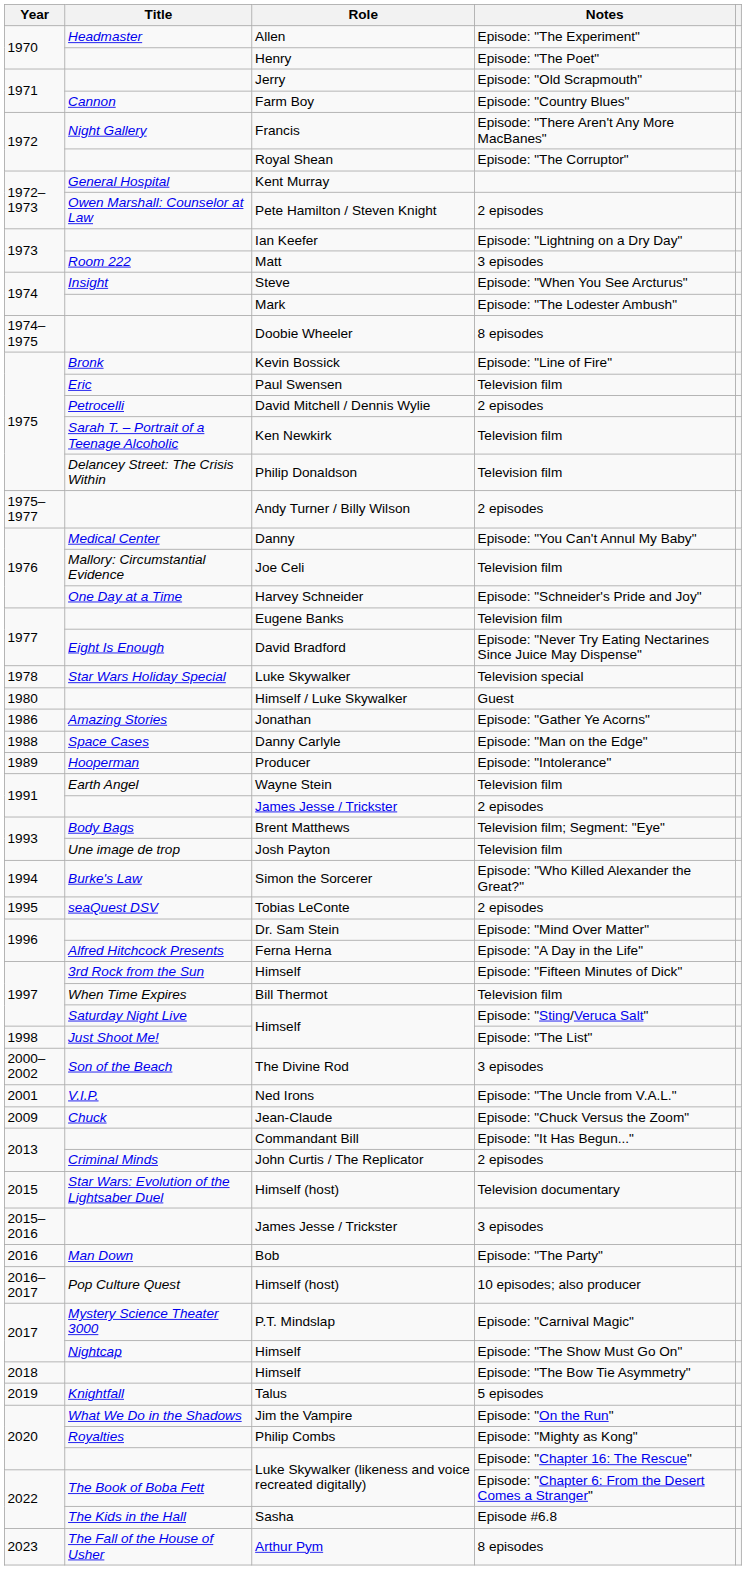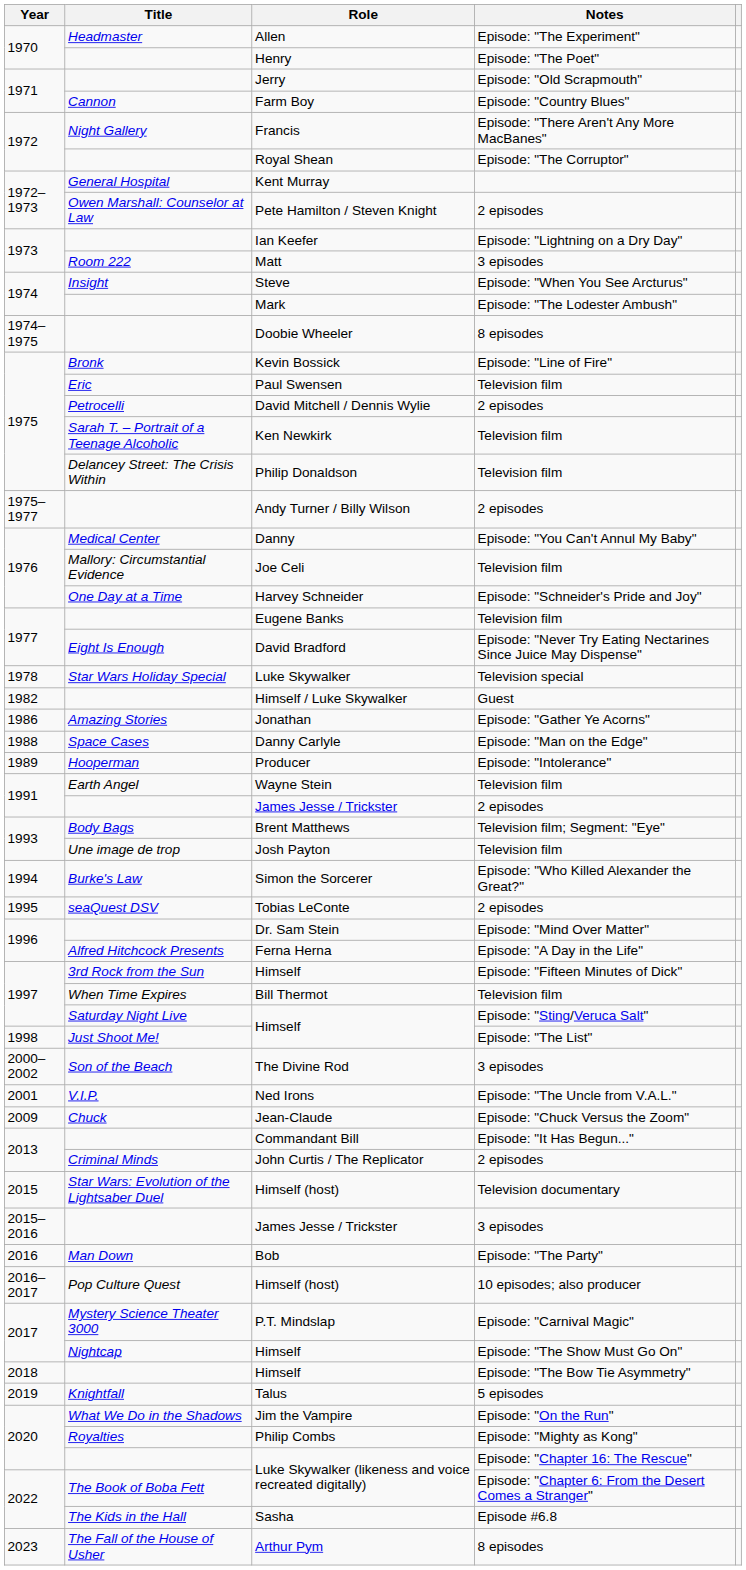 <table class="wikitable sortable plainrowheaders">
 <tr>
 <th scope="col">Year</th>
 <th scope="col">Title</th>
 <th scope="col">Role</th>
 <th scope="col" class="unsortable">Notes</th>
 <th scope="col" class="unsortable"></th>
 </tr>
 <tr>
 <td rowspan="2">1970</td>
 <td><em><a href='#'>Headmaster</a></em></td>
 <td>Allen</td>
 <td>Episode: "The Experiment"</td>
 <td></td>
 </tr>
 <tr>
 <td></td>
 <td>Henry</td>
 <td>Episode: "The Poet"</td>
 <td></td>
 </tr>
 <tr>
 <td rowspan="2">1971</td>
 <td></td>
 <td>Jerry</td>
 <td>Episode: "Old Scrapmouth"</td>
 <td></td>
 </tr>
 <tr>
 <td><em><a href='#'>Cannon</a></em></td>
 <td>Farm Boy</td>
 <td>Episode: "Country Blues"</td>
 <td></td>
 </tr>
 <tr>
 <td rowspan="2">1972</td>
 <td><em><a href='#'>Night Gallery</a></em></td>
 <td>Francis</td>
 <td>Episode: "There Aren't Any More MacBanes"</td>
 <td></td>
 </tr>
 <tr>
 <td></td>
 <td>Royal Shean</td>
 <td>Episode: "The Corruptor"</td>
 <td></td>
 </tr>
 <tr>
 <td rowspan="2">1972–1973</td>
 <td><em><a href='#'>General Hospital</a></em></td>
 <td>Kent Murray</td>
 <td></td>
 <td></td>
 </tr>
 <tr>
 <td><em><a href='#'>Owen Marshall: Counselor at Law</a></em></td>
 <td>Pete Hamilton / Steven Knight</td>
 <td>2 episodes</td>
 <td></td>
 </tr>
 <tr>
 <td rowspan="2">1973</td>
 <td></td>
 <td>Ian Keefer</td>
 <td>Episode: "Lightning on a Dry Day"</td>
 <td></td>
 </tr>
 <tr>
 <td><em><a href='#'>Room 222</a></em></td>
 <td>Matt</td>
 <td>3 episodes</td>
 <td></td>
 </tr>
 <tr>
 <td rowspan="2">1974</td>
 <td><em><a href='#'>Insight</a></em></td>
 <td>Steve</td>
 <td>Episode: "When You See Arcturus"</td>
 <td></td>
 </tr>
 <tr>
 <td></td>
 <td>Mark</td>
 <td>Episode: "The Lodester Ambush"</td>
 <td></td>
 </tr>
 <tr>
 <td>1974–1975</td>
 <td></td>
 <td>Doobie Wheeler</td>
 <td>8 episodes</td>
 <td></td>
 </tr>
 <tr>
 <td rowspan="5">1975</td>
 <td><em><a href='#'>Bronk</a></em></td>
 <td>Kevin Bossick</td>
 <td>Episode: "Line of Fire"</td>
 <td></td>
 </tr>
 <tr>
 <td><em><a href='#'>Eric</a></em></td>
 <td>Paul Swensen</td>
 <td>Television film</td>
 <td></td>
 </tr>
 <tr>
 <td><em><a href='#'>Petrocelli</a></em></td>
 <td>David Mitchell / Dennis Wylie</td>
 <td>2 episodes</td>
 <td></td>
 </tr>
 <tr>
 <td><em><a href='#'>Sarah T. – Portrait of a Teenage Alcoholic</a></em></td>
 <td>Ken Newkirk</td>
 <td>Television film</td>
 <td></td>
 </tr>
 <tr>
 <td><em> Delancey Street: The Crisis Within</em></td>
 <td>Philip Donaldson</td>
 <td>Television film</td>
 <td></td>
 </tr>
 <tr>
 <td>1975–1977</td>
 <td></td>
 <td>Andy Turner / Billy Wilson</td>
 <td>2 episodes</td>
 <td></td>
 </tr>
 <tr>
 <td rowspan="3">1976</td>
 <td><em><a href='#'>Medical Center</a></em></td>
 <td>Danny</td>
 <td>Episode: "You Can't Annul My Baby"</td>
 <td></td>
 </tr>
 <tr>
 <td><em>Mallory: Circumstantial Evidence</em></td>
 <td>Joe Celi</td>
 <td>Television film</td>
 <td></td>
 </tr>
 <tr>
 <td><em><a href='#'>One Day at a Time</a></em></td>
 <td>Harvey Schneider</td>
 <td>Episode: "Schneider's Pride and Joy"</td>
 <td></td>
 </tr>
 <tr>
 <td rowspan="2">1977</td>
 <td></td>
 <td>Eugene Banks</td>
 <td>Television film</td>
 <td></td>
 </tr>
 <tr>
 <td><em><a href='#'>Eight Is Enough</a></em></td>
 <td>David Bradford</td>
 <td>Episode: "Never Try Eating Nectarines Since Juice May Dispense"</td>
 <td></td>
 </tr>
 <tr>
 <td>1978</td>
 <td><em><a href='#'>Star Wars Holiday Special</a></em></td>
 <td>Luke Skywalker</td>
 <td>Television special</td>
 <td></td>
 </tr>
 <tr>
-<td>1980</td>
+<td>1982</td>
 <td></td>
 <td>Himself / Luke Skywalker</td>
 <td>Guest</td>
 <td></td>
 </tr>
 <tr>
 <td>1986</td>
 <td><em><a href='#'>Amazing Stories</a></em></td>
 <td>Jonathan</td>
 <td>Episode: "Gather Ye Acorns"</td>
 <td></td>
 </tr>
 <tr>
 <td>1988</td>
 <td><em><a href='#'>Space Cases</a></em></td>
 <td>Danny Carlyle</td>
 <td>Episode: "Man on the Edge"</td>
 <td></td>
 </tr>
 <tr>
 <td>1989</td>
 <td><em><a href='#'>Hooperman</a></em></td>
 <td>Producer</td>
 <td>Episode: "Intolerance"</td>
 <td></td>
 </tr>
 <tr>
 <td rowspan="2">1991</td>
 <td><em>Earth Angel</em></td>
 <td>Wayne Stein</td>
 <td>Television film</td>
 <td></td>
 </tr>
 <tr>
 <td></td>
 <td><a href='#'>James Jesse / Trickster</a></td>
 <td>2 episodes</td>
 <td></td>
 </tr>
 <tr>
 <td rowspan="2">1993</td>
 <td><em><a href='#'>Body Bags</a></em></td>
 <td>Brent Matthews</td>
 <td>Television film; Segment: "Eye"</td>
 <td></td>
 </tr>
 <tr>
 <td><em>Une image de trop</em></td>
 <td>Josh Payton</td>
 <td>Television film</td>
 <td></td>
 </tr>
 <tr>
 <td>1994</td>
 <td><em><a href='#'>Burke's Law</a></em></td>
 <td>Simon the Sorcerer</td>
 <td>Episode: "Who Killed Alexander the Great?"</td>
 <td></td>
 </tr>
 <tr>
 <td>1995</td>
 <td><em><a href='#'>seaQuest DSV</a></em></td>
 <td>Tobias LeConte</td>
 <td>2 episodes</td>
 <td></td>
 </tr>
 <tr>
 <td rowspan="2">1996</td>
 <td></td>
 <td>Dr. Sam Stein</td>
 <td>Episode: "Mind Over Matter"</td>
 <td></td>
 </tr>
 <tr>
 <td><em><a href='#'>Alfred Hitchcock Presents</a></em></td>
 <td>Ferna Herna</td>
 <td>Episode: "A Day in the Life"</td>
 <td></td>
 </tr>
 <tr>
 <td rowspan="3">1997</td>
 <td><em><a href='#'>3rd Rock from the Sun</a></em></td>
 <td>Himself</td>
 <td>Episode: "Fifteen Minutes of Dick"</td>
 <td></td>
 </tr>
 <tr>
 <td><em>When Time Expires</em></td>
 <td>Bill Thermot</td>
 <td>Television film</td>
 <td></td>
 </tr>
 <tr>
 <td><em><a href='#'>Saturday Night Live</a></em></td>
 <td rowspan="2">Himself</td>
 <td>Episode: "<a href='#'>Sting</a>/<a href='#'>Veruca Salt</a>"</td>
 <td></td>
 </tr>
 <tr>
 <td>1998</td>
 <td><em><a href='#'>Just Shoot Me!</a></em></td>
 <td>Episode: "The List"</td>
 <td></td>
 </tr>
 <tr>
 <td>2000–2002</td>
 <td><em><a href='#'>Son of the Beach</a></em></td>
 <td>The Divine Rod</td>
 <td>3 episodes</td>
 <td></td>
 </tr>
 <tr>
 <td>2001</td>
 <td><em><a href='#'>V.I.P.</a></em></td>
 <td>Ned Irons</td>
 <td>Episode: "The Uncle from V.A.L."</td>
 <td></td>
 </tr>
 <tr>
 <td>2009</td>
 <td><em><a href='#'>Chuck</a></em></td>
 <td>Jean-Claude</td>
 <td>Episode: "Chuck Versus the Zoom"</td>
 <td></td>
 </tr>
 <tr>
 <td rowspan="2">2013</td>
 <td></td>
 <td>Commandant Bill</td>
 <td>Episode: "It Has Begun..."</td>
 <td></td>
 </tr>
 <tr>
 <td><em><a href='#'>Criminal Minds</a></em></td>
 <td>John Curtis / The Replicator</td>
 <td>2 episodes</td>
 <td></td>
 </tr>
 <tr>
 <td>2015</td>
 <td><em><a href='#'>Star Wars: Evolution of the Lightsaber Duel</a></em></td>
 <td>Himself (host)</td>
 <td>Television documentary</td>
 <td></td>
 </tr>
 <tr>
 <td>2015–2016</td>
 <td></td>
 <td>James Jesse / Trickster</td>
 <td>3 episodes</td>
 <td></td>
 </tr>
 <tr>
 <td>2016</td>
 <td><em><a href='#'>Man Down</a></em></td>
 <td>Bob</td>
 <td>Episode: "The Party"</td>
 <td style="text-align:center;"></td>
 </tr>
 <tr>
 <td>2016–2017</td>
 <td><em>Pop Culture Quest</em></td>
 <td>Himself (host)</td>
 <td>10 episodes; also producer</td>
 <td></td>
 </tr>
 <tr>
 <td rowspan="2">2017</td>
 <td><em><a href='#'>Mystery Science Theater 3000</a></em></td>
 <td>P.T. Mindslap</td>
 <td>Episode: "Carnival Magic"</td>
 <td></td>
 </tr>
 <tr>
 <td><em><a href='#'>Nightcap</a></em></td>
 <td>Himself</td>
 <td>Episode: "The Show Must Go On"</td>
 <td></td>
 </tr>
 <tr>
 <td>2018</td>
 <td></td>
 <td>Himself</td>
 <td>Episode: "The Bow Tie Asymmetry"</td>
 <td></td>
 </tr>
 <tr>
 <td>2019</td>
 <td><em><a href='#'>Knightfall</a></em></td>
 <td>Talus</td>
 <td>5 episodes</td>
 <td style="text-align:center;"></td>
 </tr>
 <tr>
 <td rowspan="3">2020</td>
 <td><em><a href='#'>What We Do in the Shadows</a></em></td>
 <td>Jim the Vampire</td>
 <td>Episode: "<a href='#'>On the Run</a>"</td>
 <td></td>
 </tr>
 <tr>
 <td><em><a href='#'>Royalties</a></em></td>
 <td>Philip Combs</td>
 <td>Episode: "Mighty as Kong"</td>
 <td></td>
 </tr>
 <tr>
 <td></td>
 <td rowspan=2>Luke Skywalker (likeness and voice recreated digitally)</td>
 <td>Episode: "<a href='#'>Chapter 16: The Rescue</a>"</td>
 <td></td>
 </tr>
 <tr>
 <td rowspan="2">2022</td>
 <td><em><a href='#'>The Book of Boba Fett</a></em></td>
 <td>Episode: "<a href='#'>Chapter 6: From the Desert Comes a Stranger</a>"</td>
 <td></td>
 </tr>
 <tr>
 <td><em><a href='#'>The Kids in the Hall</a></em></td>
 <td>Sasha</td>
 <td>Episode #6.8</td>
 <td></td>
 </tr>
 <tr>
 <td>2023</td>
 <td><em><a href='#'>The Fall of the House of Usher</a></em></td>
 <td><a href='#'>Arthur Pym</a></td>
 <td>8 episodes</td>
 <td></td>
 </tr>
 </table>
